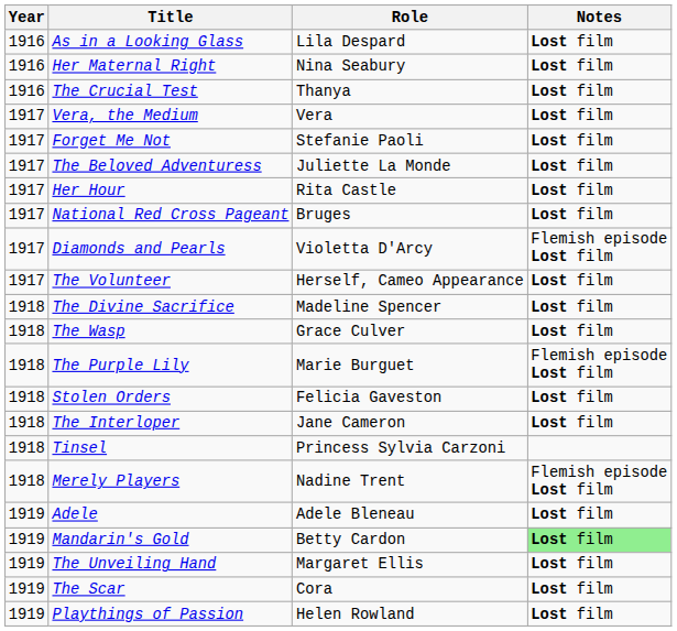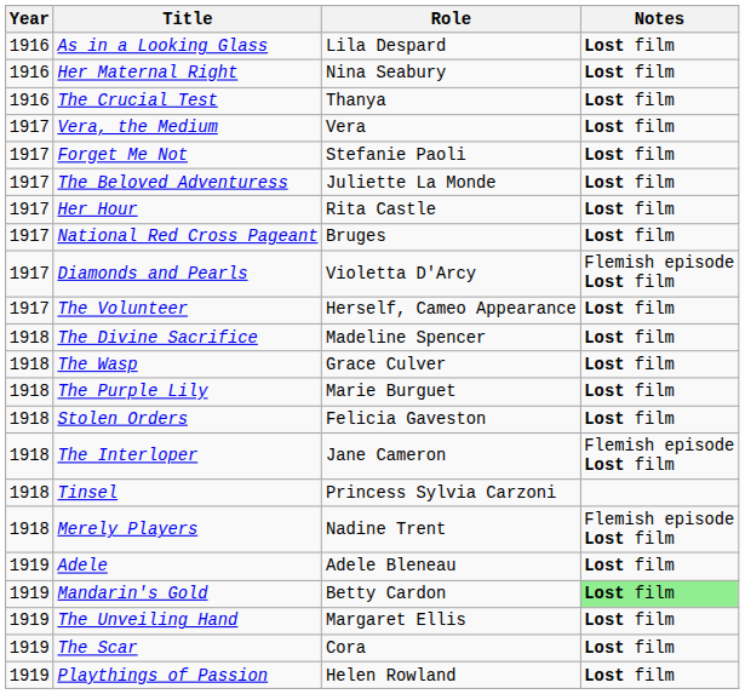 <table class="wikitable">
 <tr>
 <th>Year</th>
 <th>Title</th>
 <th>Role</th>
 <th>Notes</th>
 </tr>
 <tr>
 <td>1916</td>
 <td><em><a href='#'>As in a Looking Glass</a></em></td>
 <td>Lila Despard</td>
 <td><strong>Lost</strong> film</td>
 </tr>
 <tr>
 <td>1916</td>
 <td><em><a href='#'>Her Maternal Right</a></em></td>
 <td>Nina Seabury</td>
 <td><strong>Lost</strong> film</td>
 </tr>
 <tr>
 <td>1916</td>
 <td><em><a href='#'>The Crucial Test</a></em></td>
 <td>Thanya</td>
 <td><strong>Lost</strong> film</td>
 </tr>
 <tr>
 <td>1917</td>
 <td><em><a href='#'>Vera, the Medium</a></em></td>
 <td>Vera</td>
 <td><strong>Lost</strong> film</td>
 </tr>
 <tr>
 <td>1917</td>
 <td><em><a href='#'>Forget Me Not</a></em></td>
 <td>Stefanie Paoli</td>
 <td><strong>Lost</strong> film</td>
 </tr>
 <tr>
 <td>1917</td>
 <td><em><a href='#'>The Beloved Adventuress</a></em></td>
 <td>Juliette La Monde</td>
 <td><strong>Lost</strong> film</td>
 </tr>
 <tr>
 <td>1917</td>
 <td><em><a href='#'>Her Hour</a></em></td>
 <td>Rita Castle</td>
 <td><strong>Lost</strong> film</td>
 </tr>
 <tr>
 <td>1917</td>
 <td><em><a href='#'>National Red Cross Pageant</a></em></td>
 <td>Bruges</td>
 <td><strong>Lost</strong> film</td>
 </tr>
 <tr>
 <td>1917</td>
 <td><em><a href='#'>Diamonds and Pearls</a></em></td>
 <td>Violetta D'Arcy</td>
 <td>Flemish episode <br> <strong>Lost</strong> film</td>
 </tr>
 <tr>
 <td>1917</td>
 <td><em><a href='#'>The Volunteer</a></em></td>
 <td>Herself, Cameo Appearance</td>
 <td><strong>Lost</strong> film</td>
 </tr>
 <tr>
 <td>1918</td>
 <td><em><a href='#'>The Divine Sacrifice</a></em></td>
 <td>Madeline Spencer</td>
 <td><strong>Lost</strong> film</td>
 </tr>
 <tr>
 <td>1918</td>
 <td><em><a href='#'>The Wasp</a></em></td>
 <td>Grace Culver</td>
 <td><strong>Lost</strong> film</td>
 </tr>
 <tr>
 <td>1918</td>
 <td><em><a href='#'>The Purple Lily</a></em></td>
 <td>Marie Burguet</td>
-<td>Flemish episode <br> <strong>Lost</strong> film</td>
+<td><strong>Lost</strong> film</td>
 </tr>
 <tr>
 <td>1918</td>
 <td><em><a href='#'>Stolen Orders</a></em></td>
 <td>Felicia Gaveston</td>
 <td><strong>Lost</strong> film</td>
 </tr>
 <tr>
 <td>1918</td>
 <td><em><a href='#'>The Interloper</a></em></td>
 <td>Jane Cameron</td>
-<td><strong>Lost</strong> film</td>
+<td>Flemish episode <br> <strong>Lost</strong> film</td>
 </tr>
 <tr>
 <td>1918</td>
 <td><em><a href='#'>Tinsel</a></em></td>
 <td>Princess Sylvia Carzoni</td>
 <td></td>
 </tr>
 <tr>
 <td>1918</td>
 <td><em><a href='#'>Merely Players</a></em></td>
 <td>Nadine Trent</td>
 <td>Flemish episode <br> <strong>Lost</strong> film</td>
 </tr>
 <tr>
 <td>1919</td>
 <td><em><a href='#'>Adele</a></em></td>
 <td>Adele Bleneau</td>
 <td><strong>Lost</strong> film</td>
 </tr>
 <tr>
 <td>1919</td>
 <td><em><a href='#'>Mandarin's Gold</a></em></td>
 <td>Betty Cardon</td>
 <td style="background: lightgreen;"><strong>Lost</strong> film</td>
 </tr>
 <tr>
 <td>1919</td>
 <td><em><a href='#'>The Unveiling Hand</a></em></td>
 <td>Margaret Ellis</td>
 <td><strong>Lost</strong> film</td>
 </tr>
 <tr>
 <td>1919</td>
 <td><em><a href='#'>The Scar</a></em></td>
 <td>Cora</td>
 <td><strong>Lost</strong> film</td>
 </tr>
 <tr>
 <td>1919</td>
 <td><em><a href='#'>Playthings of Passion</a></em></td>
 <td>Helen Rowland</td>
 <td><strong>Lost</strong> film</td>
 </tr>
 </table>
